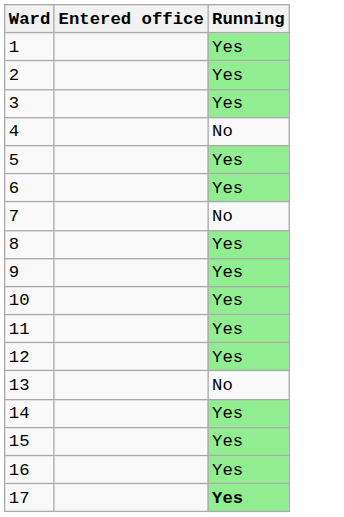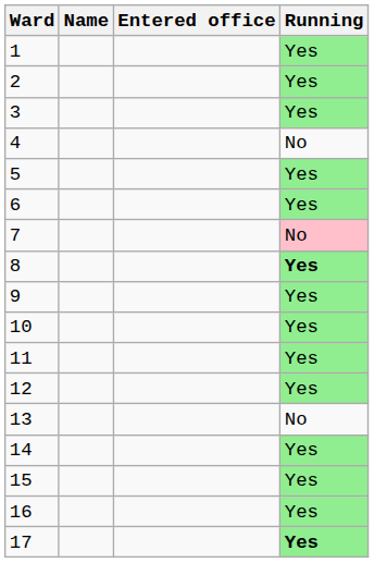 <table class="wikitable sortable">
 <tr>
 <th>Ward</th>
+<th>Name</th>
 <th>Entered office</th>
 <th>Running</th>
 </tr>
 <tr>
 <td>1</td>
 <td></td>
+<td></td>
 <td bgcolor=lightgreen>Yes</td>
 </tr>
 <tr>
 <td>2</td>
+<td></td>
 <td></td>
 <td bgcolor=lightgreen>Yes</td>
 </tr>
 <tr>
 <td>3</td>
 <td></td>
+<td></td>
 <td bgcolor=lightgreen>Yes</td>
 </tr>
 <tr>
 <td>4</td>
+<td></td>
 <td></td>
 <td>No</td>
 </tr>
 <tr>
 <td>5</td>
 <td></td>
+<td></td>
 <td bgcolor=lightgreen>Yes</td>
 </tr>
 <tr>
 <td>6</td>
+<td></td>
 <td></td>
 <td bgcolor=lightgreen>Yes</td>
 </tr>
 <tr>
 <td>7</td>
 <td></td>
-<td>No</td>
+<td></td>
+<td style="background: pink;">No</td>
 </tr>
 <tr>
 <td>8</td>
 <td></td>
-<td bgcolor=lightgreen>Yes</td>
+<td></td>
+<td bgcolor=lightgreen><strong>Yes</strong></td>
 </tr>
 <tr>
 <td>9</td>
+<td></td>
 <td></td>
 <td bgcolor=lightgreen>Yes</td>
 </tr>
 <tr>
 <td>10</td>
 <td></td>
+<td></td>
 <td bgcolor=lightgreen>Yes</td>
 </tr>
 <tr>
 <td>11</td>
+<td></td>
 <td></td>
 <td bgcolor=lightgreen>Yes</td>
 </tr>
 <tr>
 <td>12</td>
 <td></td>
+<td></td>
 <td bgcolor=lightgreen>Yes</td>
 </tr>
 <tr>
 <td>13</td>
+<td></td>
 <td></td>
 <td>No</td>
 </tr>
 <tr>
 <td>14</td>
 <td></td>
+<td></td>
 <td bgcolor=lightgreen>Yes</td>
 </tr>
 <tr>
 <td>15</td>
+<td></td>
 <td></td>
 <td bgcolor=lightgreen>Yes</td>
 </tr>
 <tr>
 <td>16</td>
 <td></td>
+<td></td>
 <td bgcolor=lightgreen>Yes</td>
 </tr>
 <tr>
 <td>17</td>
 <td></td>
+<td></td>
 <td bgcolor=lightgreen><strong>Yes</strong></td>
 </tr>
 </table>
